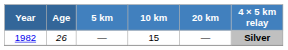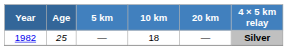 <table class="wikitable" style="font-size:95%; text-align:center; border:grey solid 1px; border-collapse:collapse; background:#ffffff;">
 <tr>
 <th style="background-color:#369; color:white; width:60px;"> Year </th>
 <th style="background-color:#369; color:white; width:40px;"> Age </th>
 <th style="background-color:#4180be; color:white; width:75px;"> 5 km </th>
 <th style="background-color:#4180be; color:white; width:75px;"> 10 km </th>
 <th style="background-color:#4180be; color:white; width:75px;"> 20 km </th>
 <th style="background-color:#4180be; color:white; width:75px;"> 4 × 5 km <br> relay </th>
 </tr>
 <tr>
 <td><a href='#'>1982</a></td>
-<td><em>26</em></td>
+<td><em>25</em></td>
 <td>—</td>
-<td>15</td>
+<td>18</td>
 <td>—</td>
 <td style="background:silver;"><strong>Silver</strong></td>
 </tr>
 <tr>
 </tr>
 </table>
